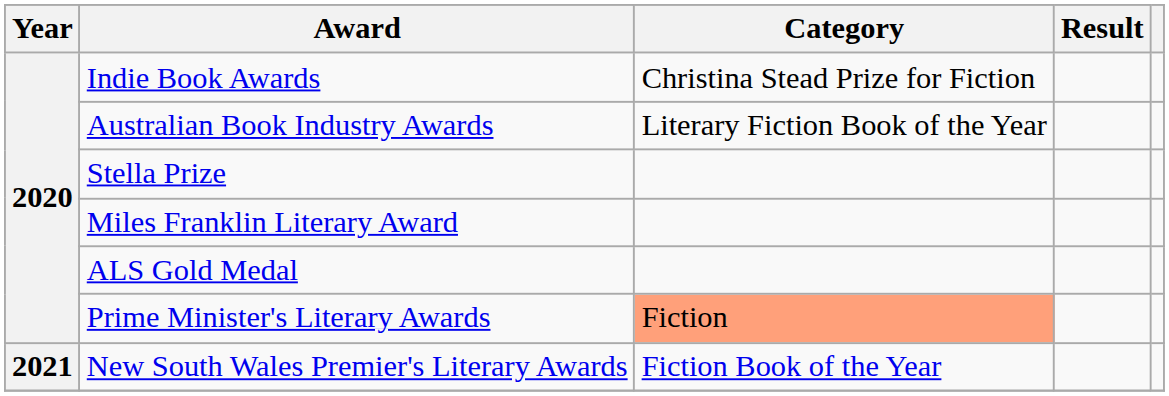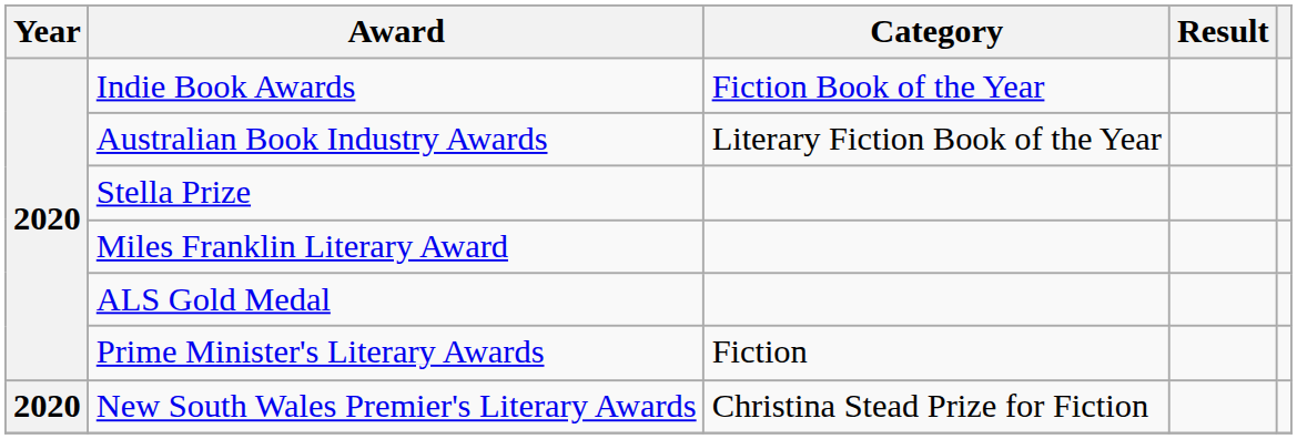 <table class="wikitable sortable">
 <tr>
 <th>Year</th>
 <th>Award</th>
 <th>Category</th>
 <th>Result</th>
 <th></th>
 </tr>
 <tr>
 <th rowspan="6">2020</th>
 <td><a href='#'>Indie Book Awards</a></td>
-<td>Christina Stead Prize for Fiction</td>
+<td><a href='#'>Fiction Book of the Year</a></td>
 <td></td>
 <td></td>
 </tr>
 <tr>
 <td><a href='#'>Australian Book Industry Awards</a></td>
 <td>Literary Fiction Book of the Year</td>
 <td></td>
 <td></td>
 </tr>
 <tr>
 <td><a href='#'>Stella Prize</a></td>
 <td></td>
 <td></td>
 <td></td>
 </tr>
 <tr>
 <td><a href='#'>Miles Franklin Literary Award</a></td>
 <td></td>
 <td></td>
 <td></td>
 </tr>
 <tr>
 <td><a href='#'>ALS Gold Medal</a></td>
 <td></td>
 <td></td>
 <td></td>
 </tr>
 <tr>
 <td><a href='#'>Prime Minister's Literary Awards</a></td>
-<td style="background: lightsalmon;">Fiction</td>
+<td>Fiction</td>
 <td></td>
 <td></td>
 </tr>
 <tr>
-<th rowspan="1">2021</th>
+<th rowspan="1">2020</th>
 <td><a href='#'>New South Wales Premier's Literary Awards</a></td>
-<td><a href='#'>Fiction Book of the Year</a></td>
+<td>Christina Stead Prize for Fiction</td>
 <td></td>
 <td></td>
 </tr>
 <tr>
 </tr>
 </table>
